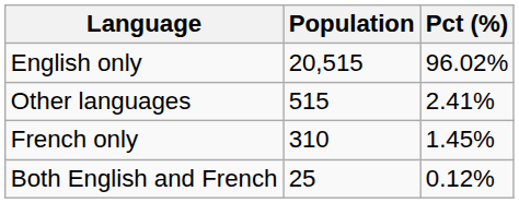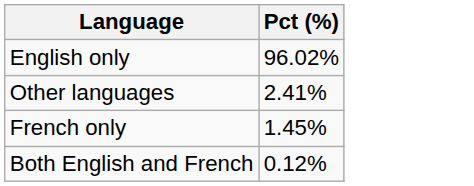 <table class="wikitable">
 <tr>
 <th>Language</th>
-<th>Population</th>
 <th>Pct (%)</th>
 </tr>
 <tr>
 <td>English only</td>
-<td>20,515</td>
 <td>96.02%</td>
 </tr>
 <tr>
 <td>Other languages</td>
-<td>515</td>
 <td>2.41%</td>
 </tr>
 <tr>
 <td>French only</td>
-<td>310</td>
 <td>1.45%</td>
 </tr>
 <tr>
 <td>Both English and French</td>
-<td>25</td>
 <td>0.12%</td>
 </tr>
 </table>
